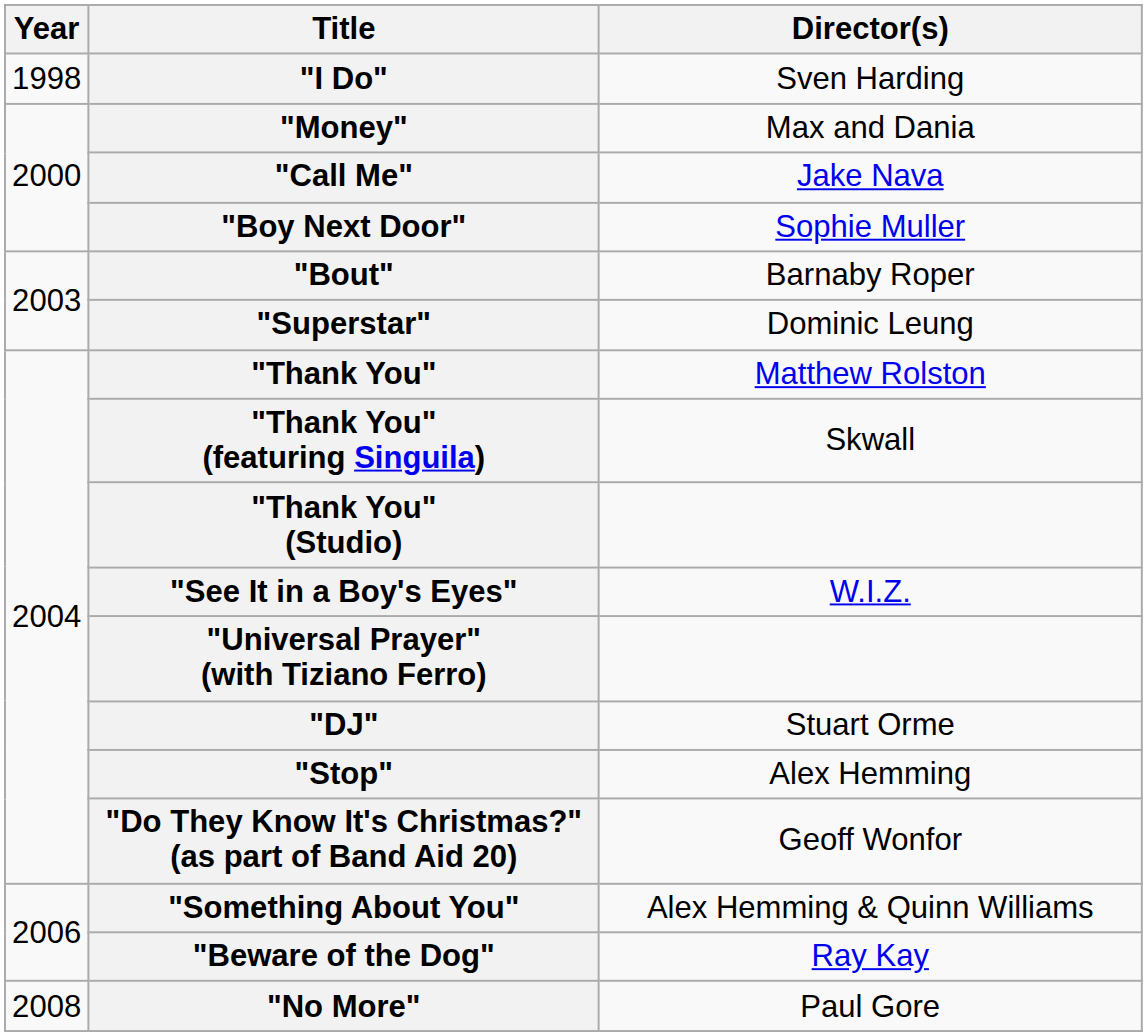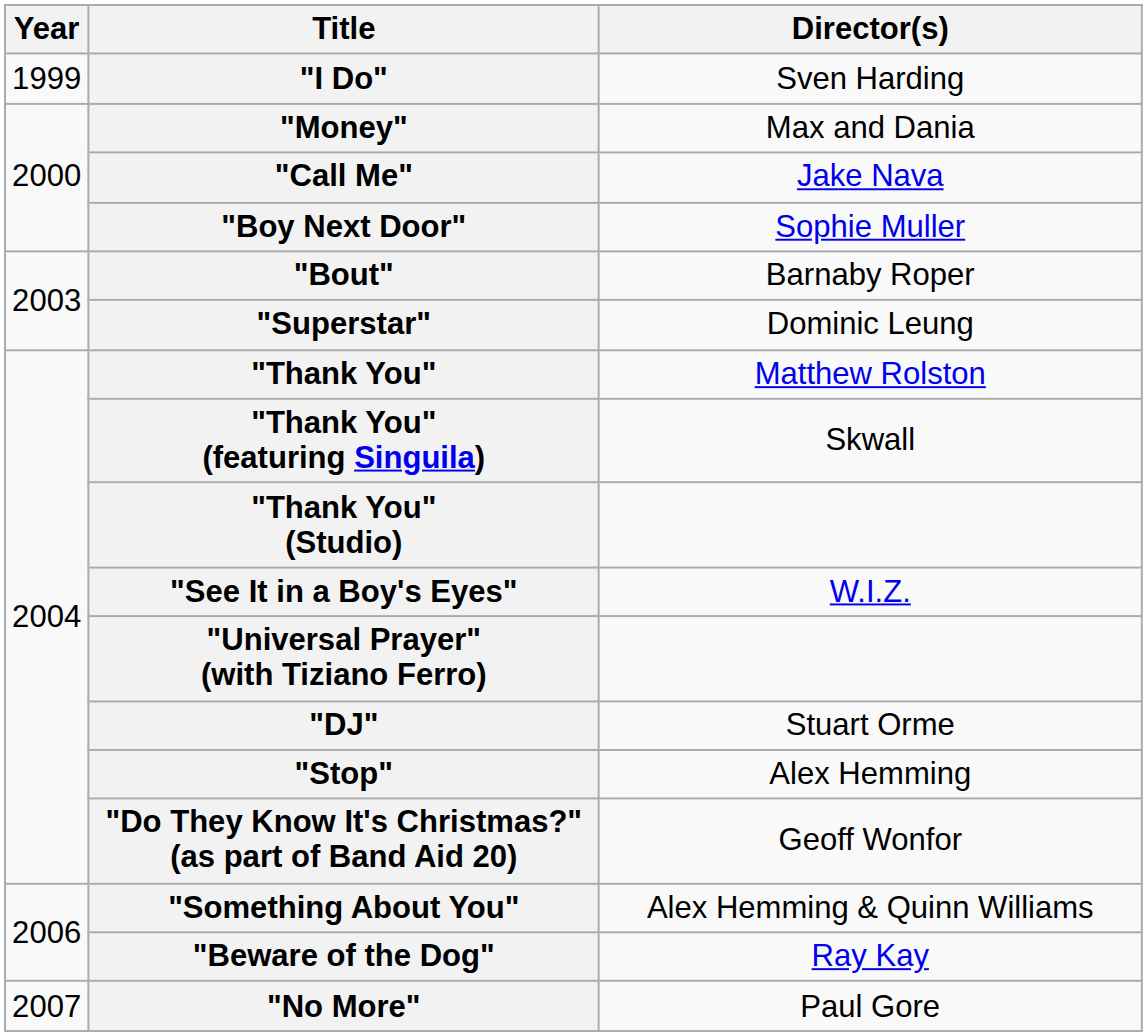 <table class="wikitable plainrowheaders" style="text-align:center;">
 <tr>
 <th scope="col" style="width:1em;">Year</th>
 <th scope="col" style="width:16em;">Title</th>
 <th scope="col" style="width:17em;">Director(s)</th>
 </tr>
 <tr>
-<td>1998</td>
+<td>1999</td>
 <th scope="row">"I Do"</th>
 <td>Sven Harding</td>
 </tr>
 <tr>
 <td rowspan="3">2000</td>
 <th scope="row">"Money"</th>
 <td>Max and Dania</td>
 </tr>
 <tr>
 <th scope="row">"Call Me"</th>
 <td><a href='#'>Jake Nava</a></td>
 </tr>
 <tr>
 <th scope="row">"Boy Next Door"</th>
 <td><a href='#'>Sophie Muller</a></td>
 </tr>
 <tr>
 <td rowspan="2">2003</td>
 <th scope="row">"Bout"</th>
 <td>Barnaby Roper</td>
 </tr>
 <tr>
 <th scope="row">"Superstar"</th>
 <td>Dominic Leung</td>
 </tr>
 <tr>
 <td rowspan="8">2004</td>
 <th scope="row">"Thank You"</th>
 <td><a href='#'>Matthew Rolston</a></td>
 </tr>
 <tr>
 <th scope="row">"Thank You"<br><span>(featuring <a href='#'>Singuila</a>)</span></th>
 <td>Skwall</td>
 </tr>
 <tr>
 <th scope="row">"Thank You"<br><span>(Studio)</span></th>
 <td></td>
 </tr>
 <tr>
 <th scope="row">"See It in a Boy's Eyes"</th>
 <td><a href='#'>W.I.Z.</a></td>
 </tr>
 <tr>
 <th scope="row">"Universal Prayer"<br><span>(with Tiziano Ferro)</span></th>
 <td></td>
 </tr>
 <tr>
 <th scope="row">"DJ"</th>
 <td>Stuart Orme</td>
 </tr>
 <tr>
 <th scope="row">"Stop"</th>
 <td>Alex Hemming</td>
 </tr>
 <tr>
 <th scope="row">"Do They Know It's Christmas?"<br><span>(as part of Band Aid 20)</span></th>
 <td>Geoff Wonfor</td>
 </tr>
 <tr>
 <td rowspan="2">2006</td>
 <th scope="row">"Something About You"</th>
 <td>Alex Hemming & Quinn Williams</td>
 </tr>
 <tr>
 <th scope="row">"Beware of the Dog"</th>
 <td><a href='#'>Ray Kay</a></td>
 </tr>
 <tr>
-<td>2008</td>
+<td>2007</td>
 <th scope="row">"No More"</th>
 <td>Paul Gore</td>
 </tr>
 <tr>
 </tr>
 </table>
